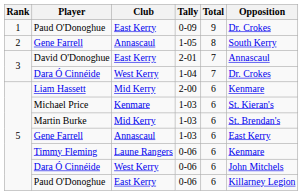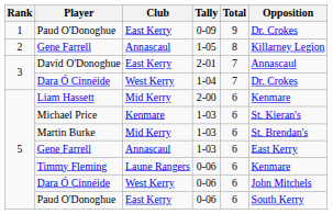 <table class="wikitable">
 <tr>
 <th>Rank</th>
 <th>Player</th>
 <th>Club</th>
 <th>Tally</th>
 <th>Total</th>
 <th>Opposition</th>
 </tr>
 <tr>
 <td rowspan="1" style="text-align:center;">1</td>
 <td>Paud O'Donoghue</td>
 <td><a href='#'>East Kerry</a></td>
 <td align=center>0-09</td>
 <td align=center>9</td>
 <td><a href='#'>Dr. Crokes</a></td>
 </tr>
 <tr>
 <td rowspan="1" style="text-align:center;">2</td>
 <td><a href='#'>Gene Farrell</a></td>
 <td><a href='#'>Annascaul</a></td>
 <td align=center>1-05</td>
 <td align=center>8</td>
-<td><a href='#'>South Kerry</a></td>
+<td><a href='#'>Killarney Legion</a></td>
 </tr>
 <tr>
 <td rowspan="2" style="text-align:center;">3</td>
 <td>David O'Donoghue</td>
 <td><a href='#'>East Kerry</a></td>
 <td align=center>2-01</td>
 <td align=center>7</td>
 <td><a href='#'>Annascaul</a></td>
 </tr>
 <tr>
 <td><a href='#'>Dara Ó Cinnéide</a></td>
 <td><a href='#'>West Kerry</a></td>
 <td align=center>1-04</td>
 <td align=center>7</td>
 <td><a href='#'>Dr. Crokes</a></td>
 </tr>
 <tr>
 <td rowspan="7" style="text-align:center;">5</td>
 <td><a href='#'>Liam Hassett</a></td>
 <td><a href='#'>Mid Kerry</a></td>
 <td align=center>2-00</td>
 <td align=center>6</td>
 <td><a href='#'>Kenmare</a></td>
 </tr>
 <tr>
 <td>Michael Price</td>
 <td><a href='#'>Kenmare</a></td>
 <td align=center>1-03</td>
 <td align=center>6</td>
 <td><a href='#'>St. Kieran's</a></td>
 </tr>
 <tr>
 <td>Martin Burke</td>
 <td><a href='#'>Mid Kerry</a></td>
 <td align=center>1-03</td>
 <td align=center>6</td>
 <td><a href='#'>St. Brendan's</a></td>
 </tr>
 <tr>
 <td><a href='#'>Gene Farrell</a></td>
 <td><a href='#'>Annascaul</a></td>
 <td align=center>1-03</td>
 <td align=center>6</td>
 <td><a href='#'>East Kerry</a></td>
 </tr>
 <tr>
 <td><a href='#'>Timmy Fleming</a></td>
 <td><a href='#'>Laune Rangers</a></td>
 <td align=center>0-06</td>
 <td align=center>6</td>
 <td><a href='#'>Kenmare</a></td>
 </tr>
 <tr>
 <td><a href='#'>Dara Ó Cinnéide</a></td>
 <td><a href='#'>West Kerry</a></td>
 <td align=center>0-06</td>
 <td align=center>6</td>
 <td><a href='#'>John Mitchels</a></td>
 </tr>
 <tr>
 <td>Paud O'Donoghue</td>
 <td><a href='#'>East Kerry</a></td>
 <td align=center>0-06</td>
 <td align=center>6</td>
-<td><a href='#'>Killarney Legion</a></td>
+<td><a href='#'>South Kerry</a></td>
 </tr>
 </table>
